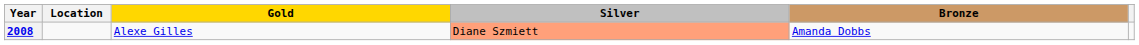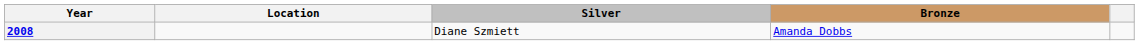 <table class="wikitable unsortable" style="text-align:left; width:85%">
 <tr>
 <th scope="col" style="text-align:center">Year</th>
 <th scope="col" style="text-align:center">Location</th>
-<td scope="col" style="text-align:center; width:30%; background:gold"><strong>Gold</strong></td>
 <td scope="col" style="text-align:center; width:30%; background:silver"><strong>Silver</strong></td>
 <td scope="col" style="text-align:center; width:30%; background:#c96"><strong>Bronze</strong></td>
 <th scope="col" style="text-align:center"></th>
 </tr>
 <tr>
 <th scope="row" style="text-align:left"><a href='#'>2008</a></th>
 <td></td>
-<td> <a href='#'>Alexe Gilles</a></td>
-<td style="background: lightsalmon;"> Diane Szmiett</td>
+<td> Diane Szmiett</td>
 <td> <a href='#'>Amanda Dobbs</a></td>
 <td></td>
 </tr>
 </table>
